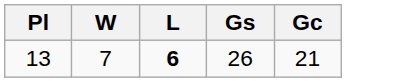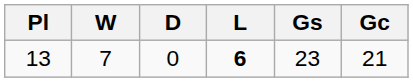 <table class="wikitable" style="text-align:center">
 <tr>
 <th width=40px>Pl</th>
 <th width=40px>W</th>
+<th width=40px>D</th>
 <th width=40px>L</th>
 <th width=40px>Gs</th>
 <th width=40px>Gc</th>
 </tr>
 <tr>
 <td>13</td>
 <td>7</td>
+<td>0</td>
 <td><strong>6</strong></td>
-<td>26</td>
+<td>23</td>
 <td>21</td>
 </tr>
 </table>
